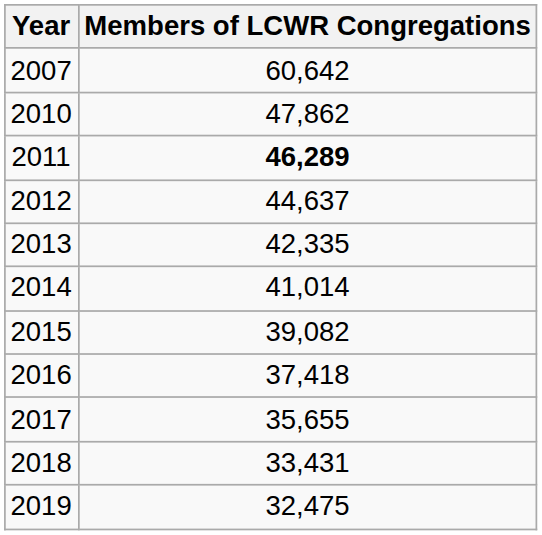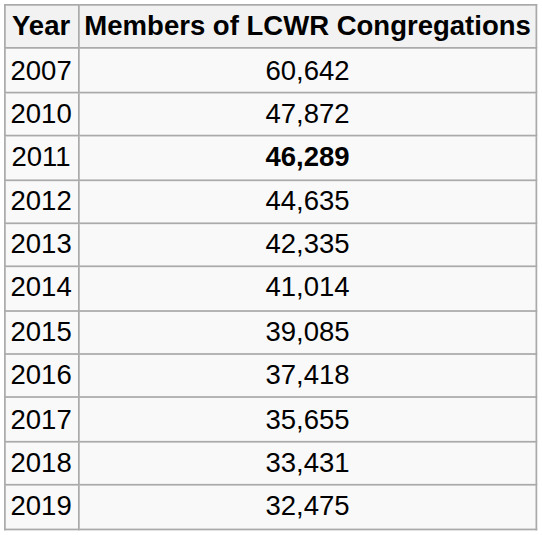 <table class="wikitable" style="margin-left: auto; margin-right: auto; border: none;">
 <tr>
 <th>Year</th>
 <th>Members of LCWR Congregations</th>
 </tr>
 <tr>
 <td style="text-align:center;">2007</td>
 <td style="text-align:center;">60,642 </td>
 </tr>
 <tr>
 <td style="text-align:center;">2010</td>
-<td style="text-align:center;">47,862 </td>
+<td style="text-align:center;">47,872 </td>
 </tr>
 <tr>
 <td style="text-align:center;">2011</td>
 <td style="text-align:center;"><strong>46,289 </strong></td>
 </tr>
 <tr>
 <td style="text-align:center;">2012</td>
-<td style="text-align:center;">44,637 </td>
+<td style="text-align:center;">44,635 </td>
 </tr>
 <tr>
 <td style="text-align:center;">2013</td>
 <td style="text-align:center;">42,335 </td>
 </tr>
 <tr>
 <td style="text-align:center;">2014</td>
 <td style="text-align:center;">41,014 </td>
 </tr>
 <tr>
 <td style="text-align:center;">2015</td>
-<td style="text-align:center;">39,082 </td>
+<td style="text-align:center;">39,085 </td>
 </tr>
 <tr>
 <td style="text-align:center;">2016</td>
 <td style="text-align:center;">37,418 </td>
 </tr>
 <tr>
 <td style="text-align:center;">2017</td>
 <td style="text-align:center;">35,655 </td>
 </tr>
 <tr>
 <td style="text-align:center;">2018</td>
 <td style="text-align:center;">33,431 </td>
 </tr>
 <tr>
 <td style="text-align:center;">2019</td>
 <td style="text-align:center;">32,475 </td>
 </tr>
 </table>
